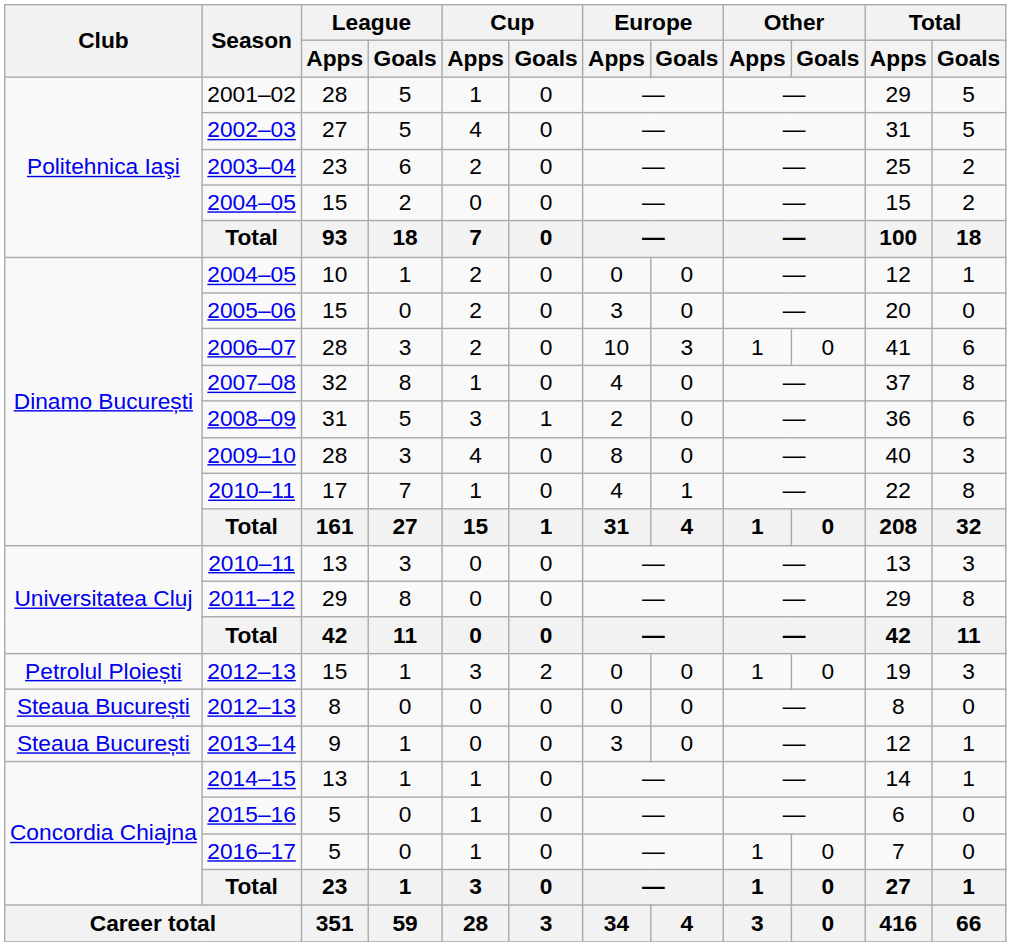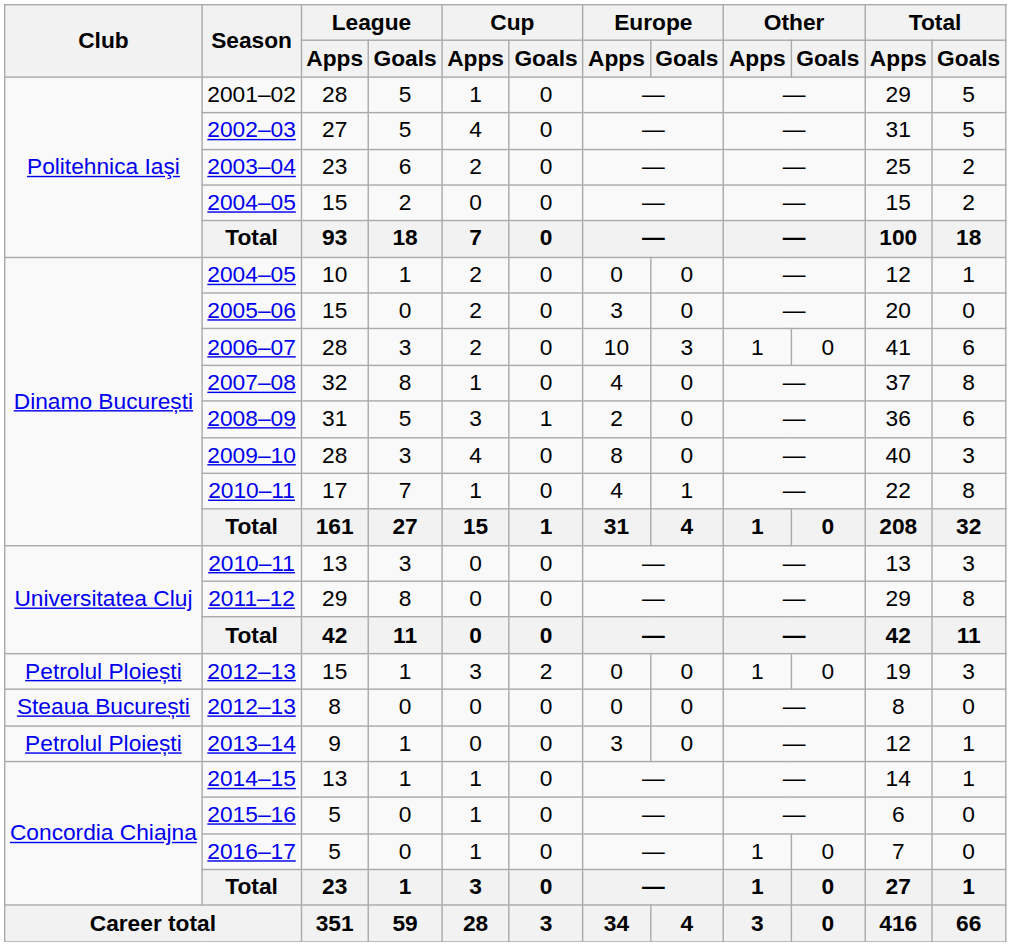 <table class="wikitable" style="text-align: center;">
 <tr>
 <th rowspan="2">Club</th>
 <th rowspan="2">Season</th>
 <th colspan="2">League</th>
 <th colspan="2">Cup</th>
 <th colspan="2">Europe</th>
 <th colspan="2">Other</th>
 <th colspan="2">Total</th>
 </tr>
 <tr>
 <th>Apps</th>
 <th>Goals</th>
 <th>Apps</th>
 <th>Goals</th>
 <th>Apps</th>
 <th>Goals</th>
 <th>Apps</th>
 <th>Goals</th>
 <th>Apps</th>
 <th>Goals</th>
 </tr>
 <tr>
 <td rowspan="5"><a href='#'>Politehnica Iaşi</a></td>
 <td>2001–02</td>
 <td>28</td>
 <td>5</td>
 <td>1</td>
 <td>0</td>
 <td colspan=2>—</td>
 <td colspan=2>—</td>
 <td>29</td>
 <td>5</td>
 </tr>
 <tr>
 <td><a href='#'>2002–03</a></td>
 <td>27</td>
 <td>5</td>
 <td>4</td>
 <td>0</td>
 <td colspan=2>—</td>
 <td colspan=2>—</td>
 <td>31</td>
 <td>5</td>
 </tr>
 <tr>
 <td><a href='#'>2003–04</a></td>
 <td>23</td>
 <td>6</td>
 <td>2</td>
 <td>0</td>
 <td colspan=2>—</td>
 <td colspan=2>—</td>
 <td>25</td>
 <td>2</td>
 </tr>
 <tr>
 <td><a href='#'>2004–05</a></td>
 <td>15</td>
 <td>2</td>
 <td>0</td>
 <td>0</td>
 <td colspan=2>—</td>
 <td colspan=2>—</td>
 <td>15</td>
 <td>2</td>
 </tr>
 <tr>
 <th>Total</th>
 <th>93</th>
 <th>18</th>
 <th>7</th>
 <th>0</th>
 <th colspan=2>—</th>
 <th colspan=2>—</th>
 <th>100</th>
 <th>18</th>
 </tr>
 <tr>
 <td rowspan="8"><a href='#'>Dinamo București</a></td>
 <td><a href='#'>2004–05</a></td>
 <td>10</td>
 <td>1</td>
 <td>2</td>
 <td>0</td>
 <td>0</td>
 <td>0</td>
 <td colspan=2>—</td>
 <td>12</td>
 <td>1</td>
 </tr>
 <tr>
 <td><a href='#'>2005–06</a></td>
 <td>15</td>
 <td>0</td>
 <td>2</td>
 <td>0</td>
 <td>3</td>
 <td>0</td>
 <td colspan=2>—</td>
 <td>20</td>
 <td>0</td>
 </tr>
 <tr>
 <td><a href='#'>2006–07</a></td>
 <td>28</td>
 <td>3</td>
 <td>2</td>
 <td>0</td>
 <td>10</td>
 <td>3</td>
 <td>1</td>
 <td>0</td>
 <td>41</td>
 <td>6</td>
 </tr>
 <tr>
 <td><a href='#'>2007–08</a></td>
 <td>32</td>
 <td>8</td>
 <td>1</td>
 <td>0</td>
 <td>4</td>
 <td>0</td>
 <td colspan=2>—</td>
 <td>37</td>
 <td>8</td>
 </tr>
 <tr>
 <td><a href='#'>2008–09</a></td>
 <td>31</td>
 <td>5</td>
 <td>3</td>
 <td>1</td>
 <td>2</td>
 <td>0</td>
 <td colspan=2>—</td>
 <td>36</td>
 <td>6</td>
 </tr>
 <tr>
 <td><a href='#'>2009–10</a></td>
 <td>28</td>
 <td>3</td>
 <td>4</td>
 <td>0</td>
 <td>8</td>
 <td>0</td>
 <td colspan=2>—</td>
 <td>40</td>
 <td>3</td>
 </tr>
 <tr>
 <td><a href='#'>2010–11</a></td>
 <td>17</td>
 <td>7</td>
 <td>1</td>
 <td>0</td>
 <td>4</td>
 <td>1</td>
 <td colspan=2>—</td>
 <td>22</td>
 <td>8</td>
 </tr>
 <tr>
 <th>Total</th>
 <th>161</th>
 <th>27</th>
 <th>15</th>
 <th>1</th>
 <th>31</th>
 <th>4</th>
 <th>1</th>
 <th>0</th>
 <th>208</th>
 <th>32</th>
 </tr>
 <tr>
 <td rowspan="3"><a href='#'>Universitatea Cluj</a></td>
 <td><a href='#'>2010–11</a></td>
 <td>13</td>
 <td>3</td>
 <td>0</td>
 <td>0</td>
 <td colspan=2>—</td>
 <td colspan=2>—</td>
 <td>13</td>
 <td>3</td>
 </tr>
 <tr>
 <td><a href='#'>2011–12</a></td>
 <td>29</td>
 <td>8</td>
 <td>0</td>
 <td>0</td>
 <td colspan=2>—</td>
 <td colspan=2>—</td>
 <td>29</td>
 <td>8</td>
 </tr>
 <tr>
 <th>Total</th>
 <th>42</th>
 <th>11</th>
 <th>0</th>
 <th>0</th>
 <th colspan=2>—</th>
 <th colspan=2>—</th>
 <th>42</th>
 <th>11</th>
 </tr>
 <tr>
 <td rowspan="1"><a href='#'>Petrolul Ploiești</a></td>
 <td><a href='#'>2012–13</a></td>
 <td>15</td>
 <td>1</td>
 <td>3</td>
 <td>2</td>
 <td>0</td>
 <td>0</td>
 <td>1</td>
 <td>0</td>
 <td>19</td>
 <td>3</td>
 </tr>
 <tr>
 <td rowspan="1"><a href='#'>Steaua București</a></td>
 <td><a href='#'>2012–13</a></td>
 <td>8</td>
 <td>0</td>
 <td>0</td>
 <td>0</td>
 <td>0</td>
 <td>0</td>
 <td colspan=2>—</td>
 <td>8</td>
 <td>0</td>
 </tr>
 <tr>
-<td rowspan="1"><a href='#'>Steaua București</a></td>
+<td rowspan="1"><a href='#'>Petrolul Ploiești</a></td>
 <td><a href='#'>2013–14</a></td>
 <td>9</td>
 <td>1</td>
 <td>0</td>
 <td>0</td>
 <td>3</td>
 <td>0</td>
 <td colspan=2>—</td>
 <td>12</td>
 <td>1</td>
 </tr>
 <tr>
 <td rowspan="4"><a href='#'>Concordia Chiajna</a></td>
 <td><a href='#'>2014–15</a></td>
 <td>13</td>
 <td>1</td>
 <td>1</td>
 <td>0</td>
 <td colspan=2>—</td>
 <td colspan=2>—</td>
 <td>14</td>
 <td>1</td>
 </tr>
 <tr>
 <td><a href='#'>2015–16</a></td>
 <td>5</td>
 <td>0</td>
 <td>1</td>
 <td>0</td>
 <td colspan=2>—</td>
 <td colspan=2>—</td>
 <td>6</td>
 <td>0</td>
 </tr>
 <tr>
 <td><a href='#'>2016–17</a></td>
 <td>5</td>
 <td>0</td>
 <td>1</td>
 <td>0</td>
 <td colspan=2>—</td>
 <td>1</td>
 <td>0</td>
 <td>7</td>
 <td>0</td>
 </tr>
 <tr>
 <th>Total</th>
 <th>23</th>
 <th>1</th>
 <th>3</th>
 <th>0</th>
 <th colspan=2>—</th>
 <th>1</th>
 <th>0</th>
 <th>27</th>
 <th>1</th>
 </tr>
 <tr>
 <th colspan="2">Career total</th>
 <th>351</th>
 <th>59</th>
 <th>28</th>
 <th>3</th>
 <th>34</th>
 <th>4</th>
 <th>3</th>
 <th>0</th>
 <th>416</th>
 <th>66</th>
 </tr>
 </table>
